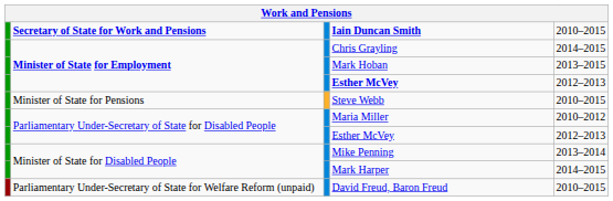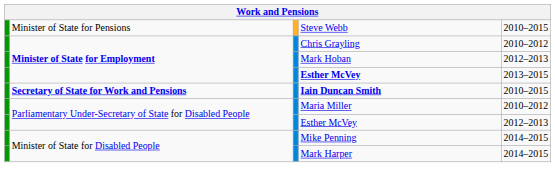 <table class="wikitable">
 <tr>
 <th colspan=5><a href='#'>Work and Pensions</a></th>
 </tr>
 <tr>
 <td style="width:1px;; background:#090;"></td>
-<td width=450><strong><a href='#'>Secretary of State for Work and Pensions</a></strong></td>
-<td style="width:1px;; background:#0087dc;"></td>
-<td width=320><strong><a href='#'>Iain Duncan Smith</a></strong></td>
+<td>Minister of State for Pensions</td>
+<td style="width:1px;; background:#FFB128;"></td>
+<td><a href='#'>Steve Webb</a></td>
 <td>2010–2015</td>
 </tr>
 <tr>
 <td style="width:1px;; background:#090;"></td>
 <td style="width:450px;" rowspan="3"><strong><a href='#'>Minister of State</a> <a href='#'>for Employment</a></strong></td>
 <td style="width:1px;; background:#0087dc;"></td>
 <td width=320><a href='#'>Chris Grayling</a></td>
-<td>2014–2015</td>
+<td>2010–2012</td>
 </tr>
 <tr>
 <td style="width:1px;; background:#090;"></td>
 <td style="width:1px;; background:#0087dc;"></td>
 <td><a href='#'>Mark Hoban</a></td>
-<td>2013–2015</td>
+<td>2012–2013</td>
 </tr>
 <tr>
 <td style="width:1px;; background:#090;"></td>
 <td style="width:1px;; background:#0087dc;"></td>
 <td><strong><a href='#'>Esther McVey</a></strong></td>
-<td>2012–2013</td>
+<td>2013–2015</td>
 </tr>
 <tr>
 <td style="width:1px;; background:#090;"></td>
-<td>Minister of State for Pensions</td>
-<td style="width:1px;; background:#FFB128;"></td>
-<td><a href='#'>Steve Webb</a></td>
+<td width=450><strong><a href='#'>Secretary of State for Work and Pensions</a></strong></td>
+<td style="width:1px;; background:#0087dc;"></td>
+<td width=320><strong><a href='#'>Iain Duncan Smith</a></strong></td>
 <td>2010–2015</td>
 </tr>
 <tr>
 <td style="width:1px;; background:#090;"></td>
 <td style="width:450px;" rowspan="2"><a href='#'>Parliamentary Under-Secretary of State</a> for <a href='#'>Disabled People</a></td>
 <td style="width:1px;; background:#0087dc;"></td>
 <td width=320><a href='#'>Maria Miller</a></td>
 <td>2010–2012</td>
 </tr>
 <tr>
 <td style="width:1px;; background:#090;"></td>
 <td style="width:1px;; background:#0087dc;"></td>
 <td><a href='#'>Esther McVey</a></td>
 <td>2012–2013</td>
 </tr>
 <tr>
 <td style="width:1px;; background:#090;"></td>
 <td style="width:450px;" rowspan="2">Minister of State for <a href='#'>Disabled People</a></td>
 <td style="width:1px;; background:#0087dc;"></td>
 <td><a href='#'>Mike Penning</a></td>
-<td>2013–2014</td>
+<td>2014–2015</td>
 </tr>
 <tr>
 <td style="width:1px;; background:#090;"></td>
 <td style="width:1px;; background:#0087dc;"></td>
 <td><a href='#'>Mark Harper</a></td>
 <td>2014–2015</td>
 </tr>
-<tr>
-<td style="width:1px;; background:#900;"></td>
-<td>Parliamentary Under-Secretary of State for Welfare Reform (unpaid)</td>
-<td style="width:1px;; background:#0087dc;"></td>
-<td><a href='#'>David Freud, Baron Freud</a></td>
-<td>2010–2015</td>
-</tr>
 </table>
